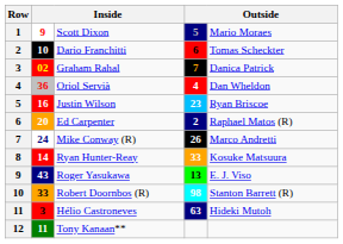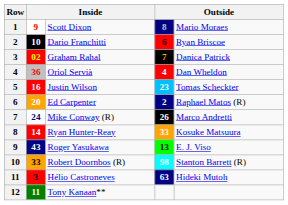 <table class="wikitable" style="font-size: 95%;">
 <tr>
 <th>Row</th>
 <th colspan=2>Inside</th>
 <th colspan=2>Outside</th>
 </tr>
 <tr>
 <th>1</th>
 <td style="background:white; color:red;" align=center><strong>9</strong></td>
 <td width="175"> <a href='#'>Scott Dixon</a></td>
-<td style="background:navy; color:silver;" align=center><strong>5</strong></td>
+<td style="background:navy; color:silver;" align=center><strong>8</strong></td>
 <td> <a href='#'>Mario Moraes</a></td>
 </tr>
 <tr>
 <th>2</th>
 <td style="background:black; color:white;" align="center" width="25"><strong>10</strong></td>
 <td width="175"> <a href='#'>Dario Franchitti</a></td>
 <td style="background:red; color:black;" align=center width="25"><strong>6</strong></td>
-<td> <a href='#'>Tomas Scheckter</a></td>
+<td width="175"> <a href='#'>Ryan Briscoe</a></td>
 </tr>
 <tr>
 <th>3</th>
 <td style="background:red; color:yellow;" align="center"><strong>02</strong></td>
 <td> <a href='#'>Graham Rahal</a></td>
 <td style="background:black; color:orange;" align=center><strong>7</strong></td>
 <td> <a href='#'>Danica Patrick</a></td>
 </tr>
 <tr>
 <th>4</th>
 <td style="background:silver; color:red;" align=center><strong>36</strong></td>
 <td> <a href='#'>Oriol Servià</a></td>
 <td style="background:red; color:white;" align=center><strong>4</strong></td>
 <td> <a href='#'>Dan Wheldon</a></td>
 </tr>
 <tr>
 <th>5</th>
 <td style="background:red; color:white;" align=center><strong>16</strong></td>
 <td> <a href='#'>Justin Wilson</a></td>
 <td style="background:DeepSkyBlue; color:white;" align=center><strong>23</strong></td>
-<td width="175"> <a href='#'>Ryan Briscoe</a></td>
+<td> <a href='#'>Tomas Scheckter</a></td>
 </tr>
 <tr>
 <th>6</th>
 <td style="background:orange; color:white;" align=center><strong>20</strong></td>
 <td> <a href='#'>Ed Carpenter</a></td>
 <td style="background:navy; color:white;" align=center><strong>2</strong></td>
 <td> <a href='#'>Raphael Matos</a> (R)</td>
 </tr>
 <tr>
 <th>7</th>
 <td style="background:white; color:navy;" align=center><strong>24</strong></td>
 <td> <a href='#'>Mike Conway</a> (R)</td>
 <td style="background:black; color:white;" align=center><strong>26</strong></td>
 <td> <a href='#'>Marco Andretti</a></td>
 </tr>
 <tr>
 <th>8</th>
 <td style="background:red; color:white;" align=center><strong>14</strong></td>
 <td> <a href='#'>Ryan Hunter-Reay</a></td>
 <td style="background:orange; color:white;" align=center><strong>33</strong></td>
 <td> <a href='#'>Kosuke Matsuura</a></td>
 </tr>
 <tr>
 <th>9</th>
 <td style="background:navy; color:white;" align=center><strong>43</strong></td>
 <td> <a href='#'>Roger Yasukawa</a></td>
 <td style="background:lime; color:black;" align=center><strong>13</strong></td>
 <td> <a href='#'>E. J. Viso</a></td>
 </tr>
 <tr>
 <th>10</th>
 <td style="background:orange; color:black;" align=center><strong>33</strong></td>
 <td> <a href='#'>Robert Doornbos</a> (R)</td>
 <td style="background:aqua; color:white;" align=center><strong>98</strong></td>
 <td> <a href='#'>Stanton Barrett</a> (R)</td>
 </tr>
 <tr>
 <th>11</th>
 <td style="background:red; color:black;" align="center" width="25"><strong>3</strong></td>
 <td width="175"> <a href='#'>Hélio Castroneves</a></td>
 <td style="background:navy; color:white;" align=center><strong>63</strong></td>
 <td> <a href='#'>Hideki Mutoh</a></td>
 </tr>
 <tr>
 <th>12</th>
 <td style="background:green; color:white;" align=center><strong>11</strong></td>
 <td> <a href='#'>Tony Kanaan</a>**</td>
 <td></td>
 <td></td>
 </tr>
 </table>
